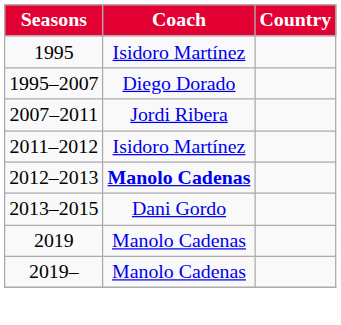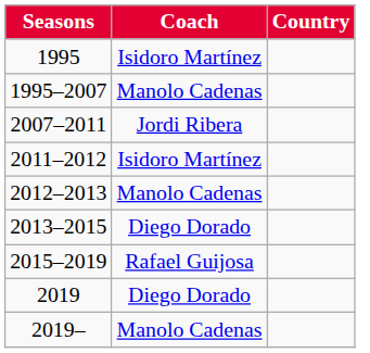 <table class="wikitable" style="text-align: center;">
 <tr>
 <th style="color:white; background:#E30032">Seasons</th>
 <th style="color:white; background:#E30032">Coach</th>
 <th style="color:white; background:#E30032">Country</th>
 </tr>
 <tr>
 <td style="text-align: center">1995</td>
 <td style="text-align: center"><a href='#'>Isidoro Martínez</a></td>
 <td style="text-align: center"></td>
 </tr>
 <tr>
 <td style="text-align: center">1995–2007</td>
-<td style="text-align: center"><a href='#'>Diego Dorado</a></td>
+<td style="text-align: center"><a href='#'>Manolo Cadenas</a></td>
 <td style="text-align: center"></td>
 </tr>
 <tr>
 <td style="text-align: center">2007–2011</td>
 <td style="text-align: center"><a href='#'>Jordi Ribera</a></td>
 <td style="text-align: center"></td>
 </tr>
 <tr>
 <td style="text-align: center">2011–2012</td>
 <td style="text-align: center"><a href='#'>Isidoro Martínez</a></td>
 <td style="text-align: center"></td>
 </tr>
 <tr>
 <td style="text-align: center">2012–2013</td>
-<td style="text-align: center"><strong><a href='#'>Manolo Cadenas</a></strong></td>
+<td style="text-align: center"><a href='#'>Manolo Cadenas</a></td>
 <td style="text-align: center"></td>
 </tr>
 <tr>
 <td style="text-align: center">2013–2015</td>
-<td style="text-align: center"><a href='#'>Dani Gordo</a></td>
+<td style="text-align: center"><a href='#'>Diego Dorado</a></td>
+<td style="text-align: center"></td>
+</tr>
+<tr>
+<td style="text-align: center">2015–2019</td>
+<td style="text-align: center"><a href='#'>Rafael Guijosa</a></td>
 <td style="text-align: center"></td>
 </tr>
 <tr>
 <td style="text-align: center">2019</td>
-<td style="text-align: center"><a href='#'>Manolo Cadenas</a></td>
+<td style="text-align: center"><a href='#'>Diego Dorado</a></td>
 <td style="text-align: center"></td>
 </tr>
 <tr>
 <td style="text-align: center">2019–</td>
 <td style="text-align: center"><a href='#'>Manolo Cadenas</a></td>
 <td style="text-align: center"></td>
 </tr>
 <tr>
 </tr>
 </table>
